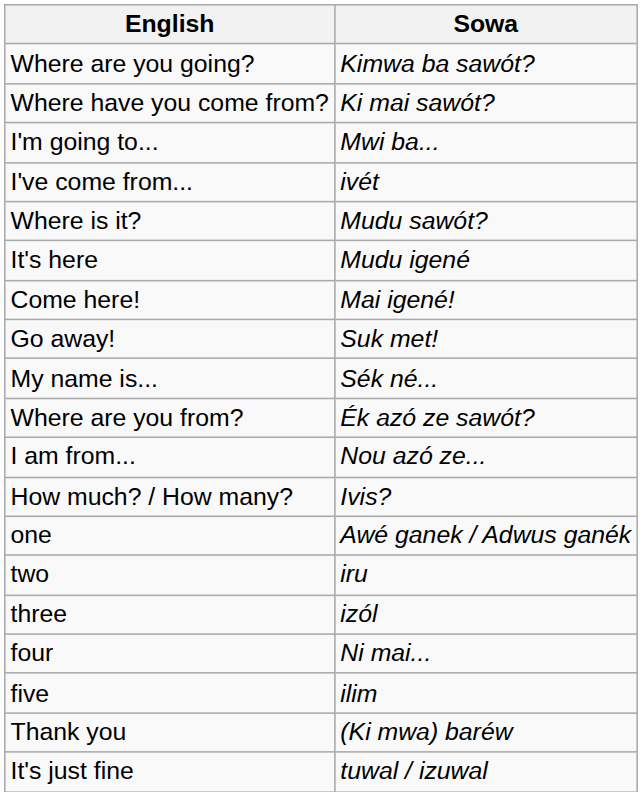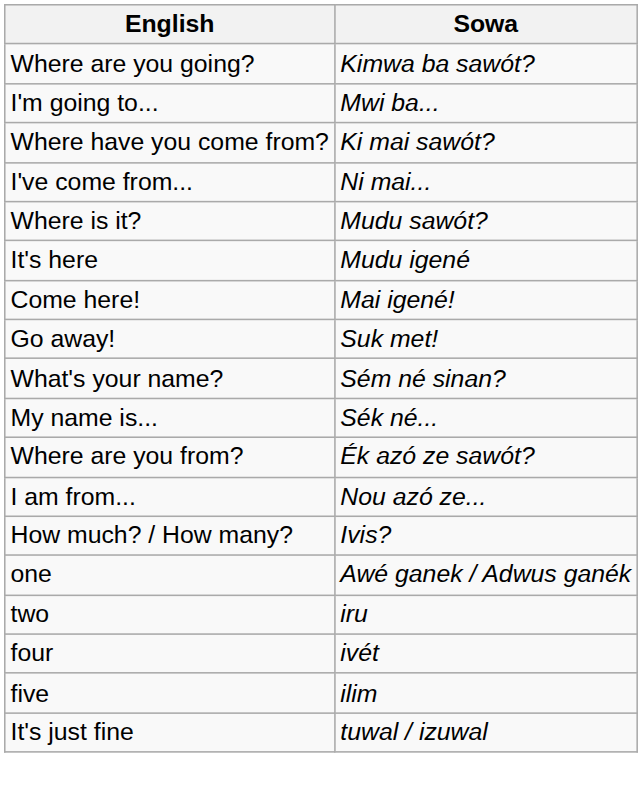 <table class="wikitable">
 <tr>
 <th>English</th>
 <th>Sowa</th>
 </tr>
 <tr ->
 <td>Where are you going?</td>
 <td><em>Kimwa ba sawót?</em></td>
 </tr>
 <tr ->
+<td>I'm going to...</td>
+<td><em>Mwi ba...</em></td>
+</tr>
+<tr ->
 <td>Where have you come from?</td>
 <td><em>Ki mai sawót?</em></td>
 </tr>
 <tr ->
-<td>I'm going to...</td>
-<td><em>Mwi ba...</em></td>
-</tr>
-<tr ->
 <td>I've come from...</td>
-<td><em>ivét</em></td>
+<td><em>Ni mai...</em></td>
 </tr>
 <tr ->
 <td>Where is it?</td>
 <td><em>Mudu sawót?</em></td>
 </tr>
 <tr ->
 <td>It's here</td>
 <td><em>Mudu igené</em></td>
 </tr>
 <tr ->
 <td>Come here!</td>
 <td><em>Mai igené!</em></td>
 </tr>
 <tr ->
 <td>Go away!</td>
 <td><em>Suk met!</em></td>
+</tr>
+<tr ->
+<td>What's your name?</td>
+<td><em>Sém né sinan?</em></td>
 </tr>
 <tr ->
 <td>My name is...</td>
 <td><em>Sék né...</em></td>
 </tr>
 <tr ->
 <td>Where are you from?</td>
 <td><em>Ék azó ze sawót?</em></td>
 </tr>
 <tr ->
 <td>I am from...</td>
 <td><em>Nou azó ze...</em></td>
 </tr>
 <tr ->
 <td>How much? / How many?</td>
 <td><em>Ivis?</em></td>
 </tr>
 <tr ->
 <td>one</td>
 <td><em>Awé ganek / Adwus ganék</em></td>
 </tr>
 <tr ->
 <td>two</td>
 <td><em>iru</em></td>
 </tr>
 <tr ->
-<td>three</td>
-<td><em>izól</em></td>
-</tr>
-<tr ->
 <td>four</td>
-<td><em>Ni mai...</em></td>
+<td><em>ivét</em></td>
 </tr>
 <tr ->
 <td>five</td>
 <td><em>ilim</em></td>
 </tr>
 <tr ->
-<td>Thank you</td>
-<td><em>(Ki mwa) baréw</em></td>
-</tr>
-<tr ->
 <td>It's just fine</td>
 <td><em>tuwal / izuwal</em></td>
 </tr>
 </table>
